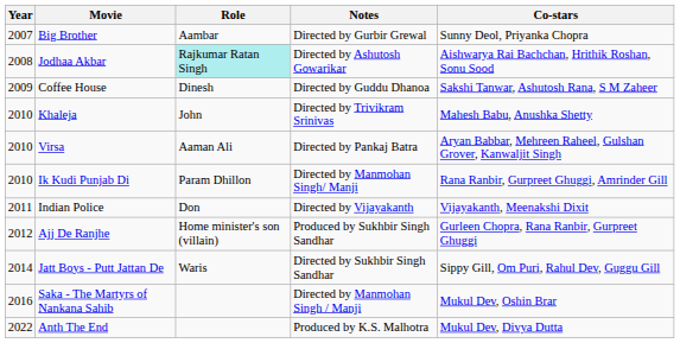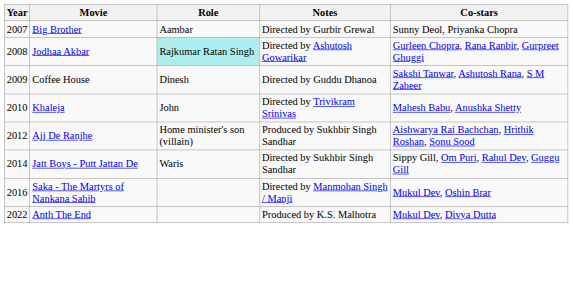 <table class="wikitable sortable">
 <tr>
 <th>Year</th>
 <th>Movie</th>
 <th>Role</th>
 <th>Notes</th>
 <th>Co-stars</th>
 </tr>
 <tr>
 <td>2007</td>
 <td><a href='#'>Big Brother</a></td>
 <td>Aambar</td>
 <td>Directed by Gurbir Grewal</td>
 <td>Sunny Deol, Priyanka Chopra</td>
 </tr>
 <tr>
 <td>2008</td>
 <td><a href='#'>Jodhaa Akbar</a></td>
 <td style="background: paleturquoise;">Rajkumar Ratan Singh</td>
 <td>Directed by <a href='#'>Ashutosh Gowarikar</a></td>
-<td><a href='#'>Aishwarya Rai Bachchan</a>, <a href='#'>Hrithik Roshan</a>, <a href='#'>Sonu Sood</a></td>
+<td><a href='#'>Gurleen Chopra</a>, <a href='#'>Rana Ranbir</a>, <a href='#'>Gurpreet Ghuggi</a></td>
 </tr>
 <tr>
 <td>2009</td>
 <td>Coffee House</td>
 <td>Dinesh</td>
 <td>Directed by Guddu Dhanoa</td>
 <td><a href='#'>Sakshi Tanwar</a>, <a href='#'>Ashutosh Rana</a>, <a href='#'>S M Zaheer</a></td>
 </tr>
 <tr>
 <td>2010</td>
 <td><a href='#'>Khaleja</a></td>
 <td>John</td>
 <td>Directed by <a href='#'>Trivikram Srinivas</a></td>
 <td><a href='#'>Mahesh Babu</a>, <a href='#'>Anushka Shetty</a></td>
 </tr>
 <tr>
-<td>2010</td>
-<td><a href='#'>Virsa</a></td>
-<td>Aaman Ali</td>
-<td>Directed by Pankaj Batra</td>
-<td><a href='#'>Aryan Babbar</a>, <a href='#'>Mehreen Raheel</a>, <a href='#'>Gulshan Grover</a>, <a href='#'>Kanwaljit Singh</a></td>
-</tr>
-<tr>
-<td>2010</td>
-<td><a href='#'>Ik Kudi Punjab Di</a></td>
-<td>Param Dhillon</td>
-<td>Directed by <a href='#'>Manmohan Singh/ Manji</a></td>
-<td><a href='#'>Rana Ranbir</a>, <a href='#'>Gurpreet Ghuggi</a>, <a href='#'>Amrinder Gill</a></td>
-</tr>
-<tr>
-<td>2011</td>
-<td>Indian Police</td>
-<td>Don</td>
-<td>Directed by <a href='#'>Vijayakanth</a></td>
-<td><a href='#'>Vijayakanth</a>, <a href='#'>Meenakshi Dixit</a></td>
-</tr>
-<tr>
 <td>2012</td>
 <td><a href='#'>Ajj De Ranjhe</a></td>
 <td>Home minister's son (villain)</td>
 <td>Produced by Sukhbir Singh Sandhar</td>
-<td><a href='#'>Gurleen Chopra</a>, <a href='#'>Rana Ranbir</a>, <a href='#'>Gurpreet Ghuggi</a></td>
+<td><a href='#'>Aishwarya Rai Bachchan</a>, <a href='#'>Hrithik Roshan</a>, <a href='#'>Sonu Sood</a></td>
 </tr>
 <tr>
 <td>2014</td>
 <td><a href='#'>Jatt Boys - Putt Jattan De</a></td>
 <td>Waris</td>
 <td>Directed by Sukhbir Singh Sandhar</td>
 <td>Sippy Gill, <a href='#'>Om Puri</a>, <a href='#'>Rahul Dev</a>, <a href='#'>Guggu Gill</a></td>
 </tr>
 <tr>
 <td>2016</td>
 <td><a href='#'>Saka - The Martyrs of Nankana Sahib</a></td>
 <td></td>
 <td>Directed by <a href='#'>Manmohan Singh / Manji</a></td>
 <td><a href='#'>Mukul Dev</a>, <a href='#'>Oshin Brar</a></td>
 </tr>
 <tr>
 <td>2022</td>
 <td><a href='#'>Anth The End</a></td>
 <td></td>
 <td>Produced by K.S. Malhotra</td>
 <td><a href='#'>Mukul Dev</a>, <a href='#'>Divya Dutta</a></td>
 </tr>
 </table>
